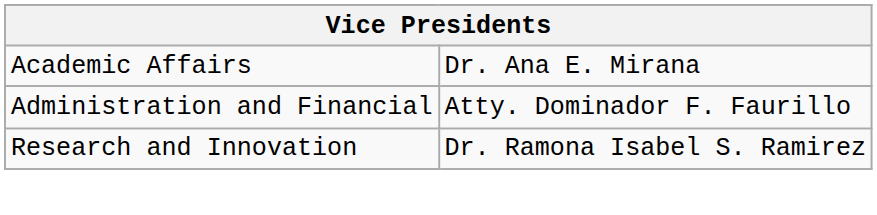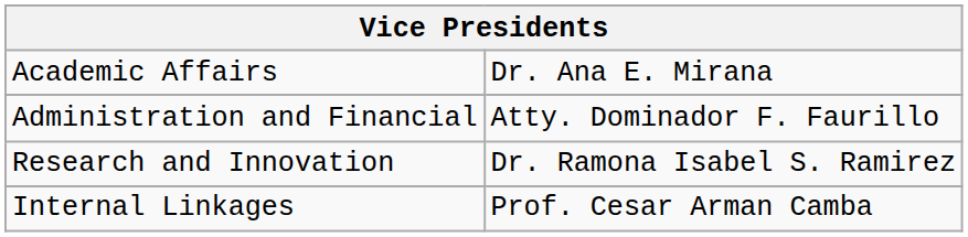 <table class="wikitable">
 <tr>
 <th colspan="2">Vice Presidents</th>
 </tr>
 <tr>
 <td>Academic Affairs</td>
 <td>Dr. Ana E. Mirana</td>
 </tr>
 <tr>
 <td>Administration and Financial</td>
 <td>Atty. Dominador F. Faurillo</td>
 </tr>
 <tr>
 <td>Research and Innovation</td>
 <td>Dr. Ramona Isabel S. Ramirez</td>
 </tr>
+<tr>
+<td>Internal Linkages</td>
+<td>Prof. Cesar Arman Camba</td>
+</tr>
 </table>
